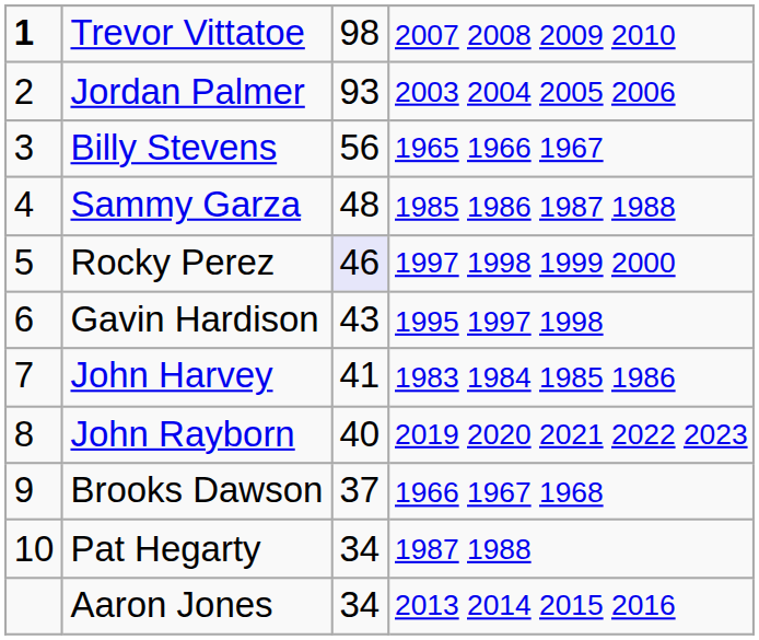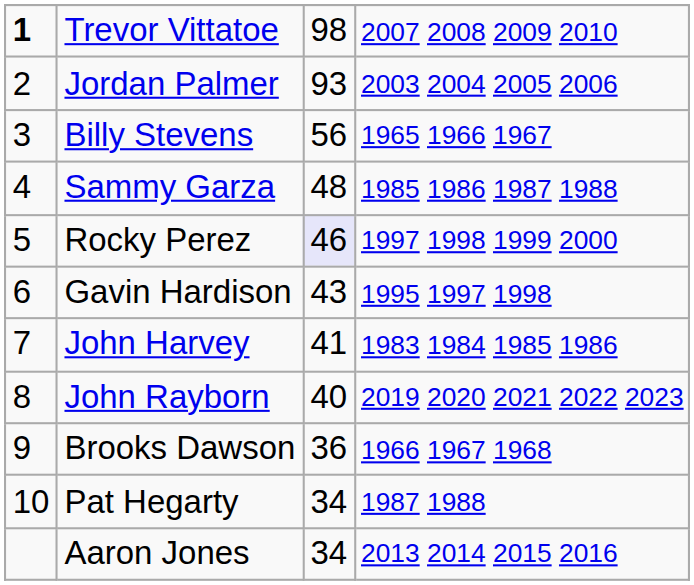 <table class="wikitable">
 <tr>
 </tr>
 <tr>
 <td><strong>1</strong></td>
 <td><a href='#'>Trevor Vittatoe</a></td>
 <td><abbr>98</abbr></td>
 <td style="font-size:80%;"><a href='#'>2007</a> <a href='#'>2008</a> <a href='#'>2009</a> <a href='#'>2010</a></td>
 </tr>
 <tr>
 <td>2</td>
 <td><a href='#'>Jordan Palmer</a></td>
 <td><abbr>93</abbr></td>
 <td style="font-size:80%;"><a href='#'>2003</a> <a href='#'>2004</a> <a href='#'>2005</a> <a href='#'>2006</a></td>
 </tr>
 <tr>
 <td>3</td>
 <td><a href='#'>Billy Stevens</a></td>
 <td><abbr>56</abbr></td>
 <td style="font-size:80%;"><a href='#'>1965</a> <a href='#'>1966</a> <a href='#'>1967</a></td>
 </tr>
 <tr>
 <td>4</td>
 <td><a href='#'>Sammy Garza</a></td>
 <td><abbr>48</abbr></td>
 <td style="font-size:80%;"><a href='#'>1985</a> <a href='#'>1986</a> <a href='#'>1987</a> <a href='#'>1988</a></td>
 </tr>
 <tr>
 <td>5</td>
 <td>Rocky Perez</td>
 <td style="background: lavender;"><abbr>46</abbr></td>
 <td style="font-size:80%;"><a href='#'>1997</a> <a href='#'>1998</a> <a href='#'>1999</a> <a href='#'>2000</a></td>
 </tr>
 <tr>
 <td>6</td>
 <td>Gavin Hardison</td>
 <td><abbr>43</abbr></td>
 <td style="font-size:80%;"><a href='#'>1995</a> <a href='#'>1997</a> <a href='#'>1998</a></td>
 </tr>
 <tr>
 <td>7</td>
 <td><a href='#'>John Harvey</a></td>
 <td><abbr>41</abbr></td>
 <td style="font-size:80%;"><a href='#'>1983</a> <a href='#'>1984</a> <a href='#'>1985</a> <a href='#'>1986</a></td>
 </tr>
 <tr>
 <td>8</td>
 <td><a href='#'>John Rayborn</a></td>
 <td><abbr>40</abbr></td>
 <td style="font-size:80%;"><a href='#'>2019</a> <a href='#'>2020</a> <a href='#'>2021</a> <a href='#'>2022</a> <a href='#'>2023</a></td>
 </tr>
 <tr>
 <td>9</td>
 <td>Brooks Dawson</td>
-<td><abbr>37</abbr></td>
+<td><abbr>36</abbr></td>
 <td style="font-size:80%;"><a href='#'>1966</a> <a href='#'>1967</a> <a href='#'>1968</a></td>
 </tr>
 <tr>
 <td>10</td>
 <td>Pat Hegarty</td>
 <td><abbr>34</abbr></td>
 <td style="font-size:80%;"><a href='#'>1987</a> <a href='#'>1988</a></td>
 </tr>
 <tr>
 <td></td>
 <td>Aaron Jones</td>
 <td><abbr>34</abbr></td>
 <td style="font-size:80%;"><a href='#'>2013</a> <a href='#'>2014</a> <a href='#'>2015</a> <a href='#'>2016</a></td>
 </tr>
 </table>
